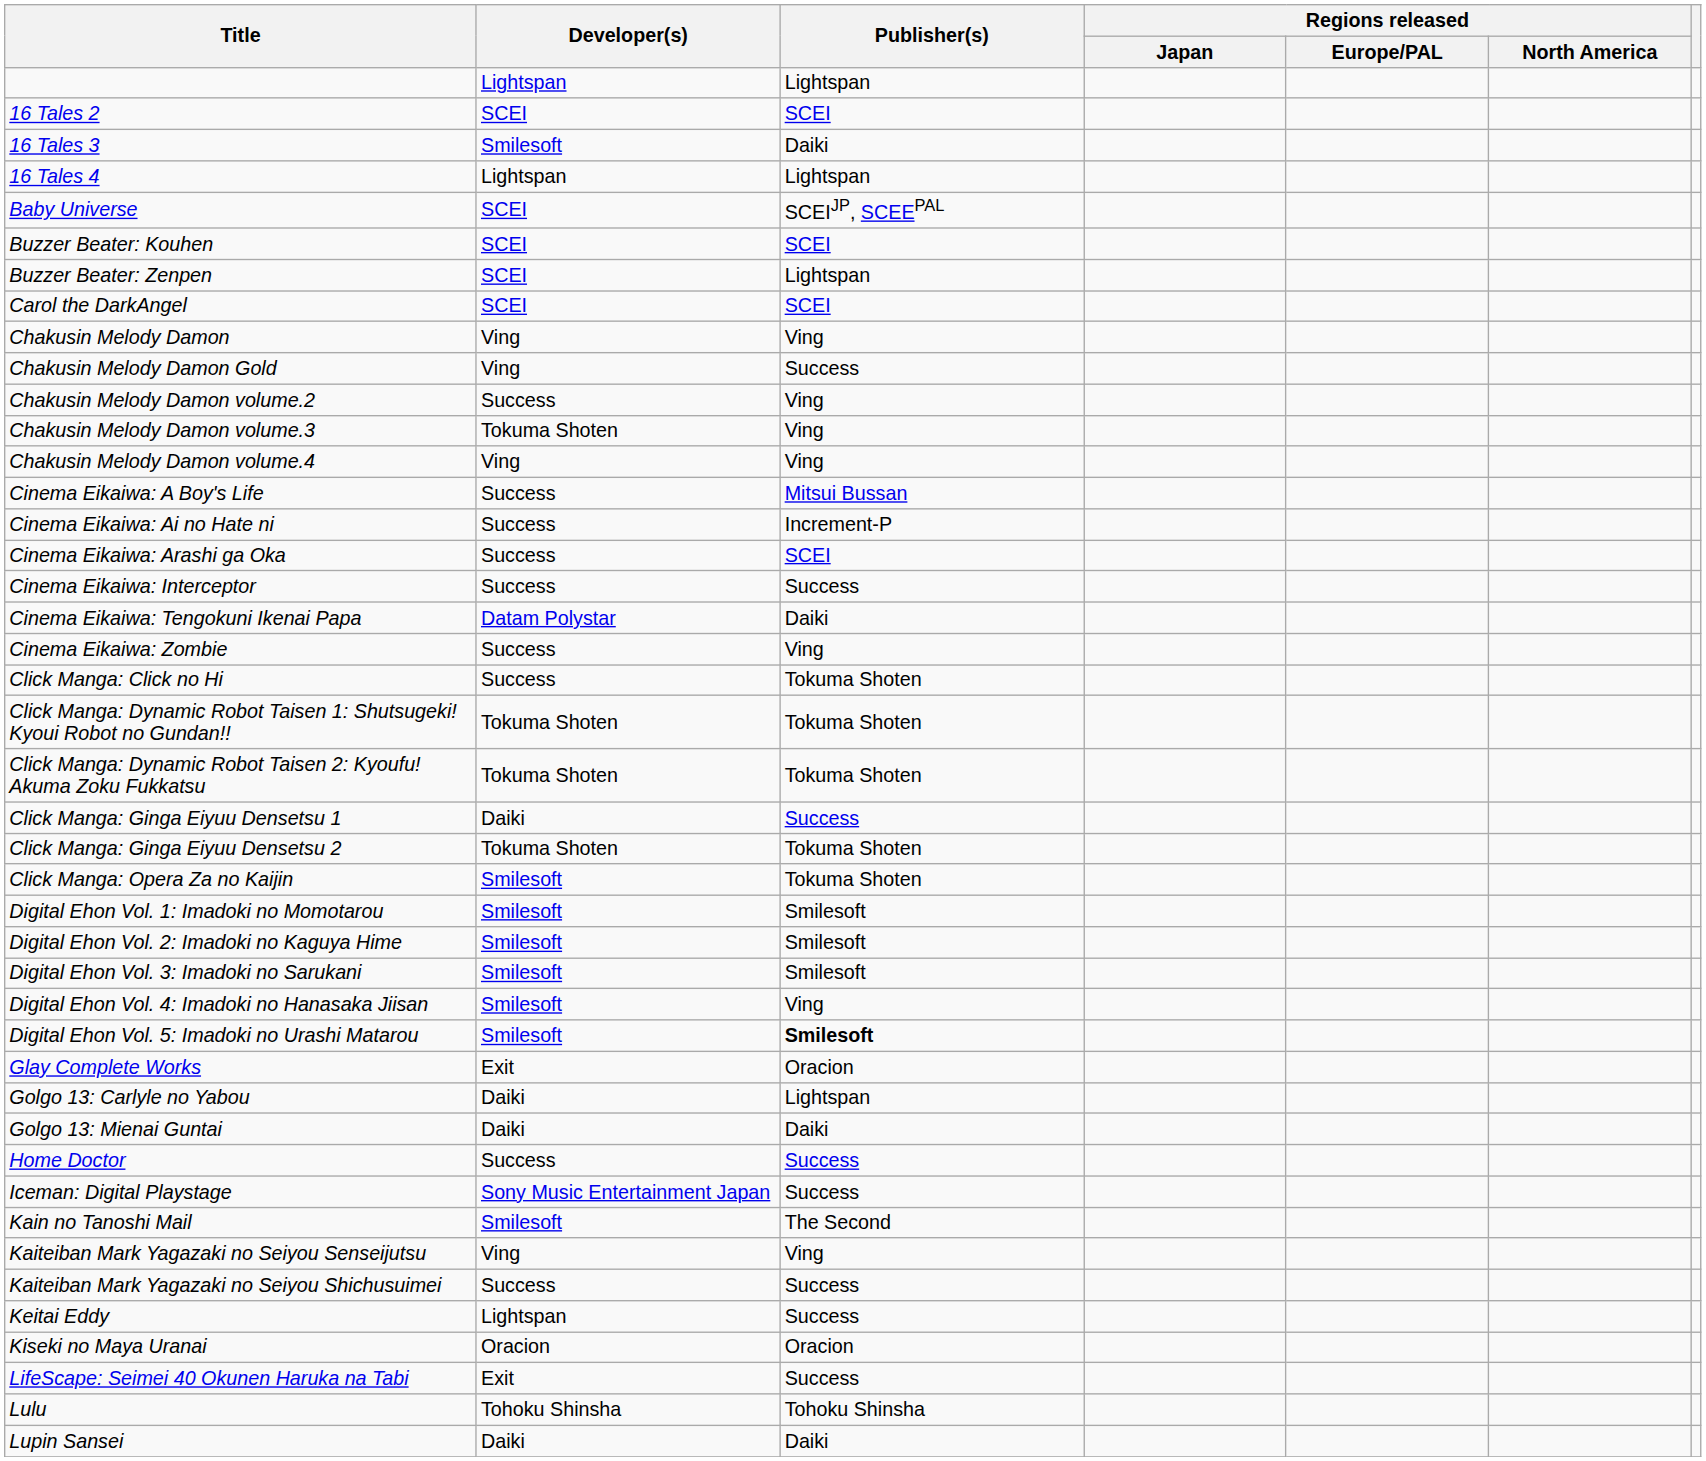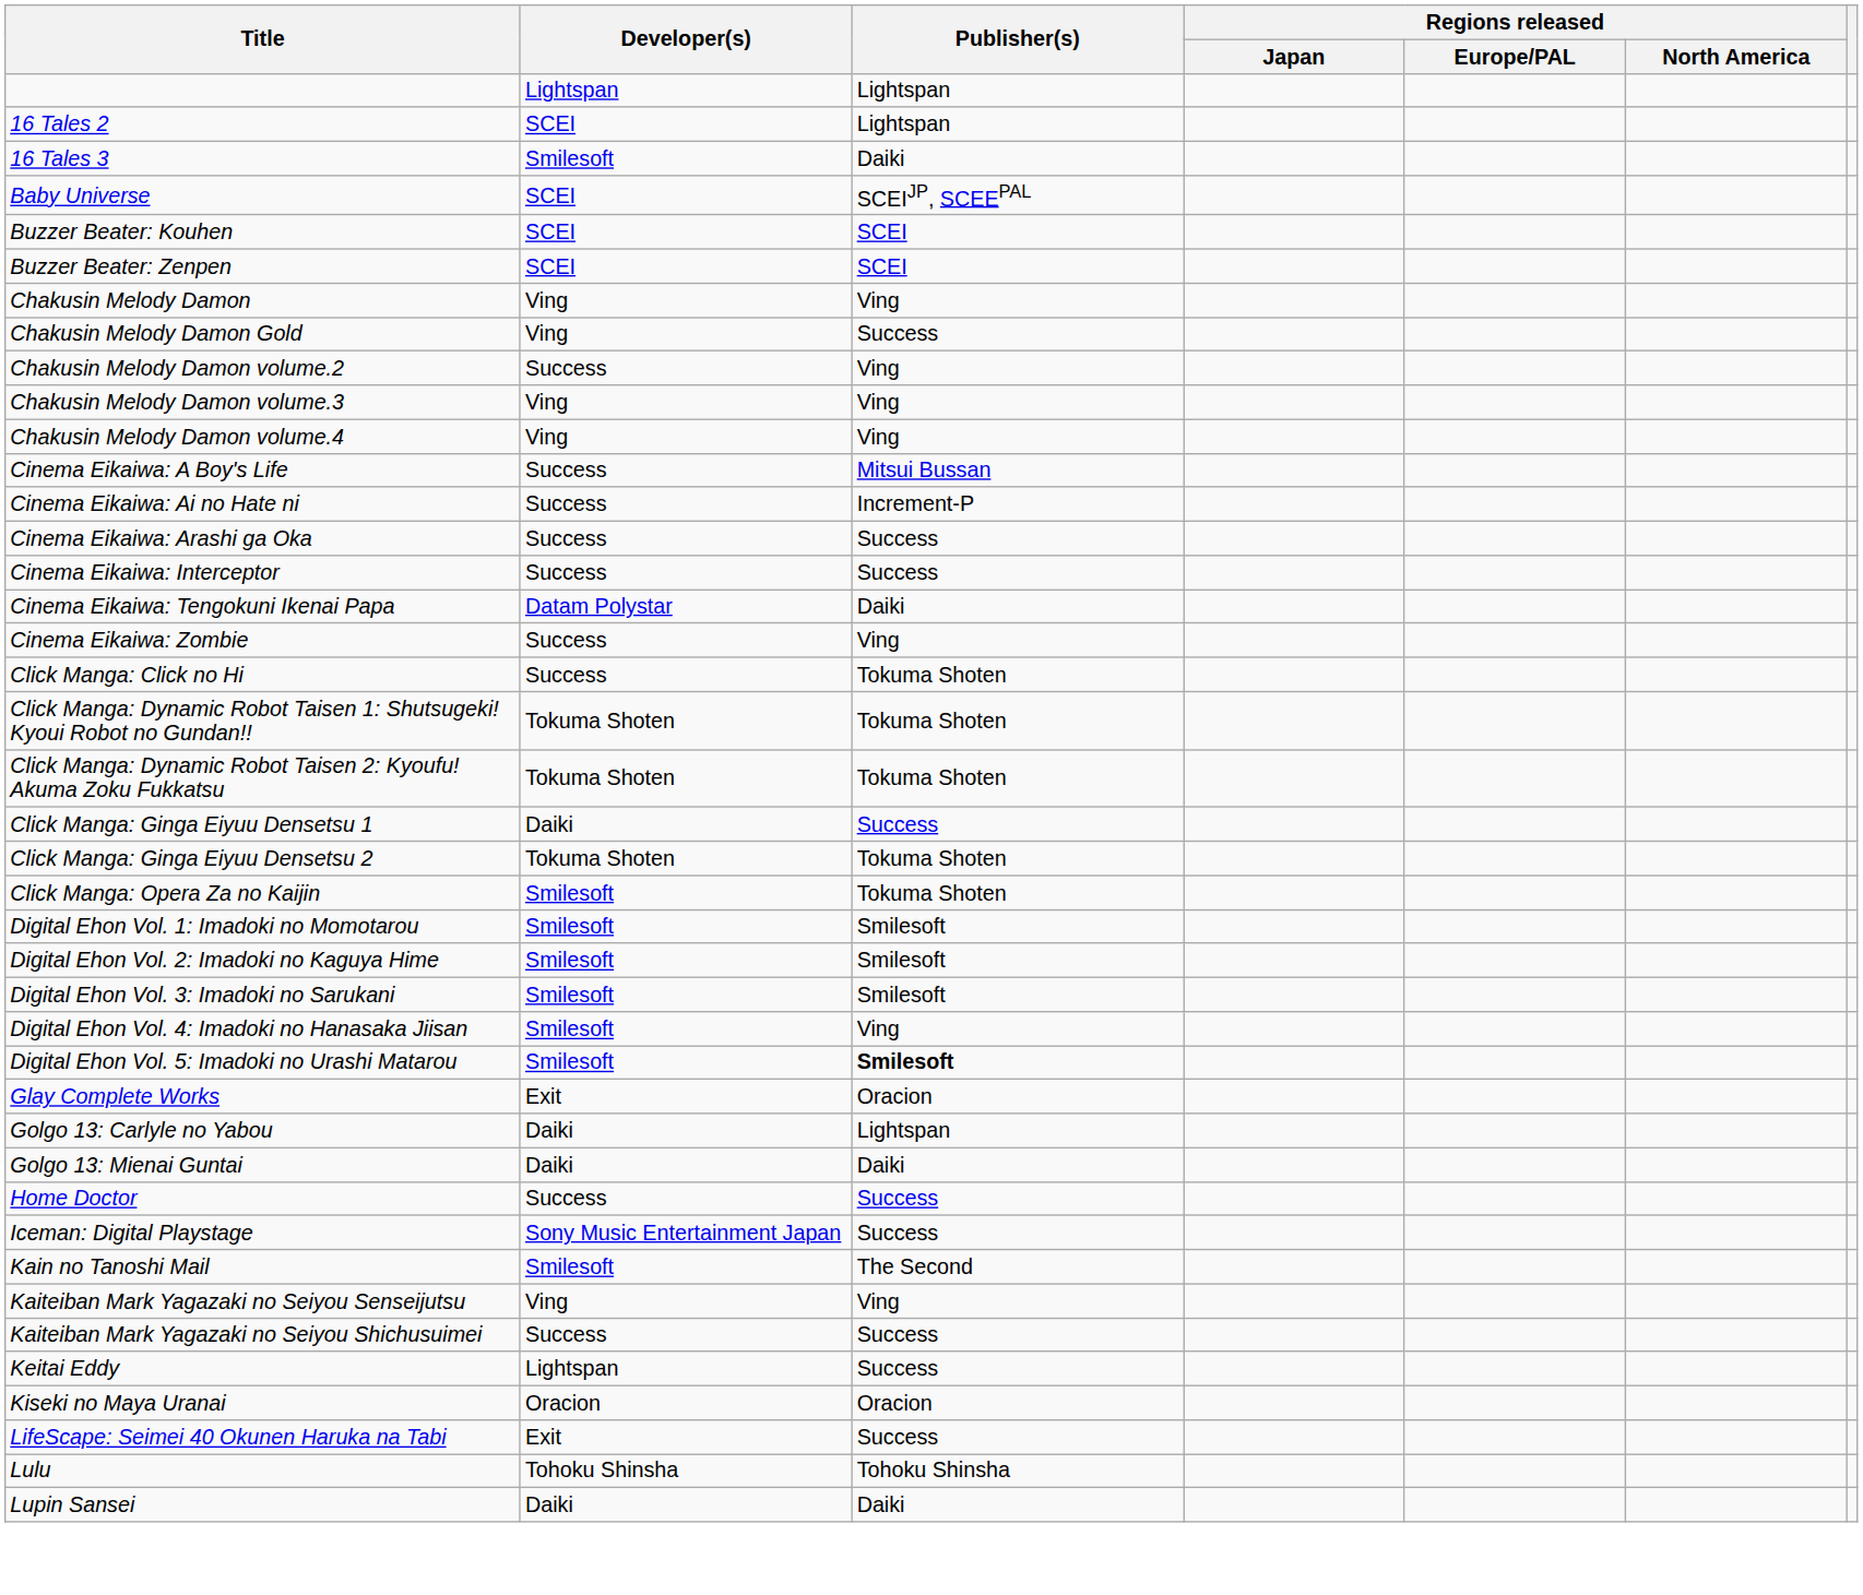 <table class="wikitable sortable" style="width:98%;font-size:90%;" id="applist">
 <tr>
 <th rowspan="2" width=28% data-sort-type="text">Title</th>
 <th rowspan="2" width=18%>Developer(s)</th>
 <th rowspan="2" width=18%>Publisher(s)</th>
 <th colspan="3">Regions released</th>
 <th rowspan="2" class="unsortable"></th>
 </tr>
 <tr>
 <th style="width:12%;">Japan</th>
 <th style="width:12%;">Europe/PAL</th>
 <th style="width:12%;">North America</th>
 </tr>
 <tr>
 <td><em></em></td>
 <td><a href='#'>Lightspan</a></td>
 <td>Lightspan</td>
 <td></td>
 <td></td>
 <td></td>
 <td></td>
 </tr>
 <tr>
 <td><em><a href='#'>16 Tales 2</a></em></td>
 <td><a href='#'>SCEI</a></td>
-<td><a href='#'>SCEI</a></td>
+<td>Lightspan</td>
 <td></td>
 <td></td>
 <td></td>
 <td></td>
 </tr>
 <tr>
 <td><em><a href='#'>16 Tales 3</a></em></td>
 <td><a href='#'>Smilesoft</a></td>
 <td>Daiki</td>
-<td></td>
-<td></td>
-<td></td>
-<td></td>
-</tr>
-<tr>
-<td><em><a href='#'>16 Tales 4</a></em></td>
-<td>Lightspan</td>
-<td>Lightspan</td>
 <td></td>
 <td></td>
 <td></td>
 <td></td>
 </tr>
 <tr>
 <td><em><a href='#'>Baby Universe</a></em></td>
 <td><a href='#'>SCEI</a></td>
 <td>SCEI<sup>JP</sup>, <a href='#'>SCEE</a><sup>PAL</sup></td>
 <td></td>
 <td></td>
 <td></td>
 <td></td>
 </tr>
 <tr>
 <td><em>Buzzer Beater: Kouhen</em></td>
 <td><a href='#'>SCEI</a></td>
 <td><a href='#'>SCEI</a></td>
 <td></td>
 <td></td>
 <td></td>
 <td></td>
 </tr>
 <tr>
 <td><em>Buzzer Beater: Zenpen</em></td>
-<td><a href='#'>SCEI</a></td>
-<td>Lightspan</td>
-<td></td>
-<td></td>
-<td></td>
-<td></td>
-</tr>
-<tr>
-<td><em>Carol the DarkAngel</em></td>
 <td><a href='#'>SCEI</a></td>
 <td><a href='#'>SCEI</a></td>
 <td></td>
 <td></td>
 <td></td>
 <td></td>
 </tr>
 <tr>
 <td><em>Chakusin Melody Damon</em></td>
 <td>Ving</td>
 <td>Ving</td>
 <td></td>
 <td></td>
 <td></td>
 <td></td>
 </tr>
 <tr>
 <td><em>Chakusin Melody Damon Gold</em></td>
 <td>Ving</td>
 <td>Success</td>
 <td></td>
 <td></td>
 <td></td>
 <td></td>
 </tr>
 <tr>
 <td><em>Chakusin Melody Damon volume.2</em></td>
 <td>Success</td>
 <td>Ving</td>
 <td></td>
 <td></td>
 <td></td>
 <td></td>
 </tr>
 <tr>
 <td><em>Chakusin Melody Damon volume.3</em></td>
-<td>Tokuma Shoten</td>
+<td>Ving</td>
 <td>Ving</td>
 <td></td>
 <td></td>
 <td></td>
 <td></td>
 </tr>
 <tr>
 <td><em>Chakusin Melody Damon volume.4</em></td>
 <td>Ving</td>
 <td>Ving</td>
 <td></td>
 <td></td>
 <td></td>
 <td></td>
 </tr>
 <tr>
 <td><em>Cinema Eikaiwa: A Boy's Life</em></td>
 <td>Success</td>
 <td><a href='#'>Mitsui Bussan</a></td>
 <td></td>
 <td></td>
 <td></td>
 <td></td>
 </tr>
 <tr>
 <td><em>Cinema Eikaiwa: Ai no Hate ni</em></td>
 <td>Success</td>
 <td>Increment-P</td>
 <td></td>
 <td></td>
 <td></td>
 <td></td>
 </tr>
 <tr>
 <td><em>Cinema Eikaiwa: Arashi ga Oka</em></td>
 <td>Success</td>
-<td><a href='#'>SCEI</a></td>
+<td>Success</td>
 <td></td>
 <td></td>
 <td></td>
 <td></td>
 </tr>
 <tr>
 <td><em>Cinema Eikaiwa: Interceptor</em></td>
 <td>Success</td>
 <td>Success</td>
 <td></td>
 <td></td>
 <td></td>
 <td></td>
 </tr>
 <tr>
 <td><em>Cinema Eikaiwa: Tengokuni Ikenai Papa</em></td>
 <td><a href='#'>Datam Polystar</a></td>
 <td>Daiki</td>
 <td></td>
 <td></td>
 <td></td>
 <td></td>
 </tr>
 <tr>
 <td><em>Cinema Eikaiwa: Zombie</em></td>
 <td>Success</td>
 <td>Ving</td>
 <td></td>
 <td></td>
 <td></td>
 <td></td>
 </tr>
 <tr>
 <td><em>Click Manga: Click no Hi</em></td>
 <td>Success</td>
 <td>Tokuma Shoten</td>
 <td></td>
 <td></td>
 <td></td>
 <td></td>
 </tr>
 <tr>
 <td><em>Click Manga: Dynamic Robot Taisen 1: Shutsugeki! Kyoui Robot no Gundan!!</em></td>
 <td>Tokuma Shoten</td>
 <td>Tokuma Shoten</td>
 <td></td>
 <td></td>
 <td></td>
 <td></td>
 </tr>
 <tr>
 <td><em>Click Manga: Dynamic Robot Taisen 2: Kyoufu! Akuma Zoku Fukkatsu</em></td>
 <td>Tokuma Shoten</td>
 <td>Tokuma Shoten</td>
 <td></td>
 <td></td>
 <td></td>
 <td></td>
 </tr>
 <tr>
 <td><em>Click Manga: Ginga Eiyuu Densetsu 1</em></td>
 <td>Daiki</td>
 <td><a href='#'>Success</a></td>
 <td></td>
 <td></td>
 <td></td>
 <td></td>
 </tr>
 <tr>
 <td><em>Click Manga: Ginga Eiyuu Densetsu 2</em></td>
 <td>Tokuma Shoten</td>
 <td>Tokuma Shoten</td>
 <td></td>
 <td></td>
 <td></td>
 <td></td>
 </tr>
 <tr>
 <td><em>Click Manga: Opera Za no Kaijin</em></td>
 <td><a href='#'>Smilesoft</a></td>
 <td>Tokuma Shoten</td>
 <td></td>
 <td></td>
 <td></td>
 <td></td>
 </tr>
 <tr>
 <td><em>Digital Ehon Vol. 1: Imadoki no Momotarou</em></td>
 <td><a href='#'>Smilesoft</a></td>
 <td>Smilesoft</td>
 <td></td>
 <td></td>
 <td></td>
 <td></td>
 </tr>
 <tr>
 <td><em>Digital Ehon Vol. 2: Imadoki no Kaguya Hime</em></td>
 <td><a href='#'>Smilesoft</a></td>
 <td>Smilesoft</td>
 <td></td>
 <td></td>
 <td></td>
 <td></td>
 </tr>
 <tr>
 <td><em>Digital Ehon Vol. 3: Imadoki no Sarukani</em></td>
 <td><a href='#'>Smilesoft</a></td>
 <td>Smilesoft</td>
 <td></td>
 <td></td>
 <td></td>
 <td></td>
 </tr>
 <tr>
 <td><em>Digital Ehon Vol. 4: Imadoki no Hanasaka Jiisan</em></td>
 <td><a href='#'>Smilesoft</a></td>
 <td>Ving</td>
 <td></td>
 <td></td>
 <td></td>
 <td></td>
 </tr>
 <tr>
 <td><em>Digital Ehon Vol. 5: Imadoki no Urashi Matarou</em></td>
 <td><a href='#'>Smilesoft</a></td>
 <td><strong>Smilesoft</strong></td>
 <td></td>
 <td></td>
 <td></td>
 <td></td>
 </tr>
 <tr>
 <td><em><a href='#'>Glay Complete Works</a></em></td>
 <td>Exit</td>
 <td>Oracion</td>
 <td></td>
 <td></td>
 <td></td>
 <td></td>
 </tr>
 <tr>
 <td><em>Golgo 13: Carlyle no Yabou</em></td>
 <td>Daiki</td>
 <td>Lightspan</td>
 <td></td>
 <td></td>
 <td></td>
 <td></td>
 </tr>
 <tr>
 <td><em>Golgo 13: Mienai Guntai</em></td>
 <td>Daiki</td>
 <td>Daiki</td>
 <td></td>
 <td></td>
 <td></td>
 <td></td>
 </tr>
 <tr>
 <td><em><a href='#'>Home Doctor</a></em></td>
 <td>Success</td>
 <td><a href='#'>Success</a></td>
 <td></td>
 <td></td>
 <td></td>
 <td></td>
 </tr>
 <tr>
 <td><em>Iceman: Digital Playstage</em></td>
 <td><a href='#'>Sony Music Entertainment Japan</a></td>
 <td>Success</td>
 <td></td>
 <td></td>
 <td></td>
 <td></td>
 </tr>
 <tr>
 <td><em>Kain no Tanoshi Mail</em></td>
 <td><a href='#'>Smilesoft</a></td>
 <td>The Second</td>
 <td></td>
 <td></td>
 <td></td>
 <td></td>
 </tr>
 <tr>
 <td><em>Kaiteiban Mark Yagazaki no Seiyou Senseijutsu</em></td>
 <td>Ving</td>
 <td>Ving</td>
 <td></td>
 <td></td>
 <td></td>
 <td></td>
 </tr>
 <tr>
 <td><em>Kaiteiban Mark Yagazaki no Seiyou Shichusuimei</em></td>
 <td>Success</td>
 <td>Success</td>
 <td></td>
 <td></td>
 <td></td>
 <td></td>
 </tr>
 <tr>
 <td><em>Keitai Eddy</em></td>
 <td>Lightspan</td>
 <td>Success</td>
 <td></td>
 <td></td>
 <td></td>
 <td></td>
 </tr>
 <tr>
 <td><em>Kiseki no Maya Uranai</em></td>
 <td>Oracion</td>
 <td>Oracion</td>
 <td></td>
 <td></td>
 <td></td>
 <td></td>
 </tr>
 <tr>
 <td><em><a href='#'>LifeScape: Seimei 40 Okunen Haruka na Tabi</a></em></td>
 <td>Exit</td>
 <td>Success</td>
 <td></td>
 <td></td>
 <td></td>
 <td></td>
 </tr>
 <tr>
 <td><em>Lulu</em></td>
 <td>Tohoku Shinsha</td>
 <td>Tohoku Shinsha</td>
 <td></td>
 <td></td>
 <td></td>
 <td></td>
 </tr>
 <tr>
 <td><em>Lupin Sansei</em></td>
 <td>Daiki</td>
 <td>Daiki</td>
 <td></td>
 <td></td>
 <td></td>
 <td></td>
 </tr>
 </table>
